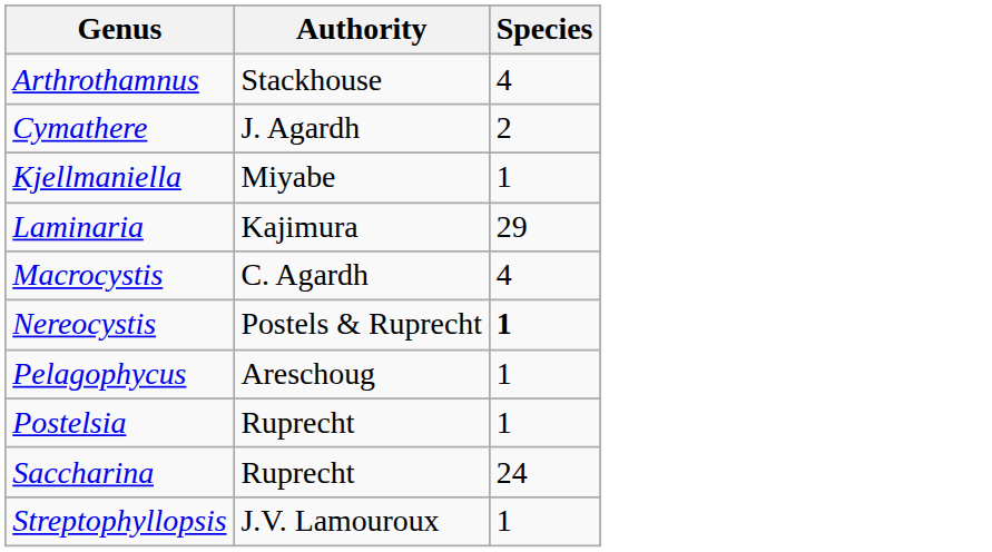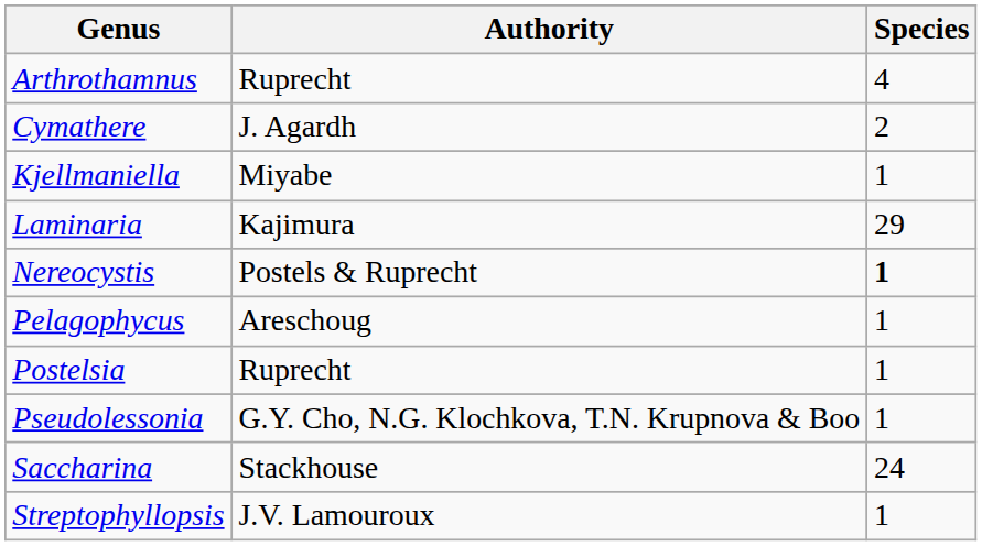 <table class="wikitable">
 <tr>
 <th>Genus</th>
 <th>Authority</th>
 <th>Species</th>
 </tr>
 <tr>
 <td><em><a href='#'>Arthrothamnus</a></em></td>
-<td>Stackhouse</td>
+<td>Ruprecht</td>
 <td>4</td>
 </tr>
 <tr>
 <td><em><a href='#'>Cymathere</a></em></td>
 <td>J. Agardh</td>
 <td>2</td>
 </tr>
 <tr>
 <td><em><a href='#'>Kjellmaniella</a></em></td>
 <td>Miyabe</td>
 <td>1</td>
 </tr>
 <tr>
 <td><em><a href='#'>Laminaria</a></em></td>
 <td>Kajimura</td>
 <td>29</td>
 </tr>
 <tr>
-<td><em><a href='#'>Macrocystis</a></em></td>
-<td>C. Agardh</td>
-<td>4</td>
-</tr>
-<tr>
 <td><em><a href='#'>Nereocystis</a></em></td>
 <td>Postels & Ruprecht</td>
 <td><strong>1</strong></td>
 </tr>
 <tr>
 <td><em><a href='#'>Pelagophycus</a></em></td>
 <td>Areschoug</td>
 <td>1</td>
 </tr>
 <tr>
 <td><em><a href='#'>Postelsia</a></em></td>
 <td>Ruprecht</td>
 <td>1</td>
 </tr>
 <tr>
+<td><em><a href='#'>Pseudolessonia</a></em></td>
+<td>G.Y. Cho, N.G. Klochkova, T.N. Krupnova & Boo</td>
+<td>1</td>
+</tr>
+<tr>
 <td><em><a href='#'>Saccharina</a></em></td>
-<td>Ruprecht</td>
+<td>Stackhouse</td>
 <td>24</td>
 </tr>
 <tr>
 <td><em><a href='#'>Streptophyllopsis</a></em></td>
 <td>J.V. Lamouroux</td>
 <td>1</td>
 </tr>
 </table>
